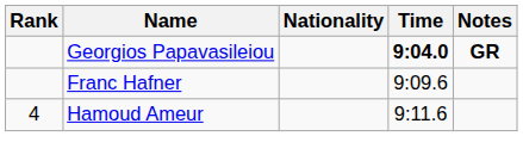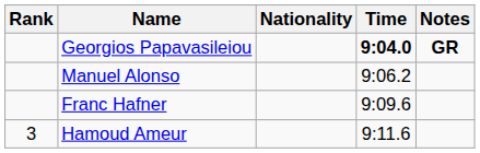 <table class="wikitable sortable" style="text-align:center">
 <tr>
 <th>Rank</th>
 <th>Name</th>
 <th>Nationality</th>
 <th>Time</th>
 <th>Notes</th>
 </tr>
 <tr>
 <td></td>
 <td align=left><a href='#'>Georgios Papavasileiou</a></td>
 <td align=left></td>
 <td><strong>9:04.0</strong></td>
 <td><strong>GR</strong></td>
 </tr>
 <tr>
 <td></td>
+<td align=left><a href='#'>Manuel Alonso</a></td>
+<td align=left></td>
+<td>9:06.2</td>
+<td></td>
+</tr>
+<tr>
+<td></td>
 <td align=left><a href='#'>Franc Hafner</a></td>
 <td align=left></td>
 <td>9:09.6</td>
 <td></td>
 </tr>
 <tr>
-<td>4</td>
+<td>3</td>
 <td align=left><a href='#'>Hamoud Ameur</a></td>
 <td align=left></td>
 <td>9:11.6</td>
 <td></td>
 </tr>
 </table>
